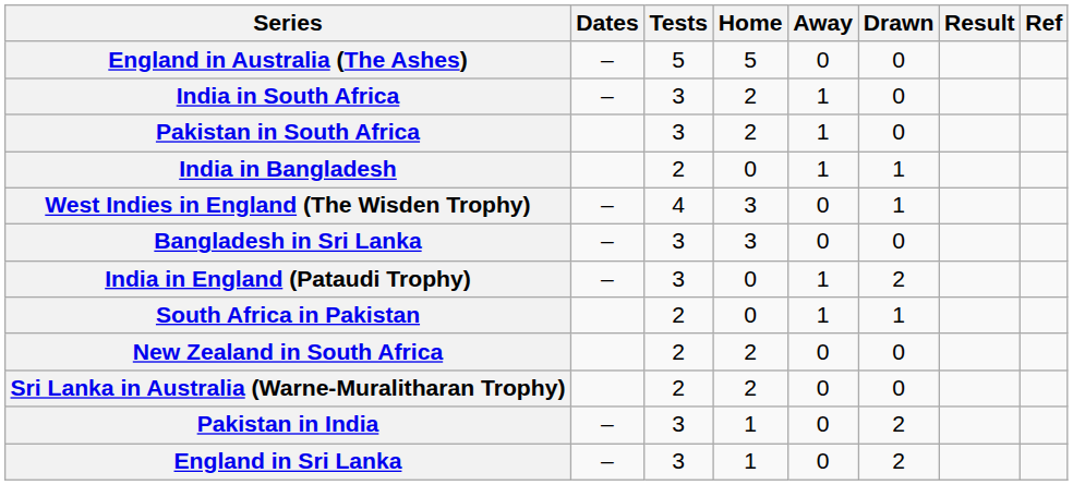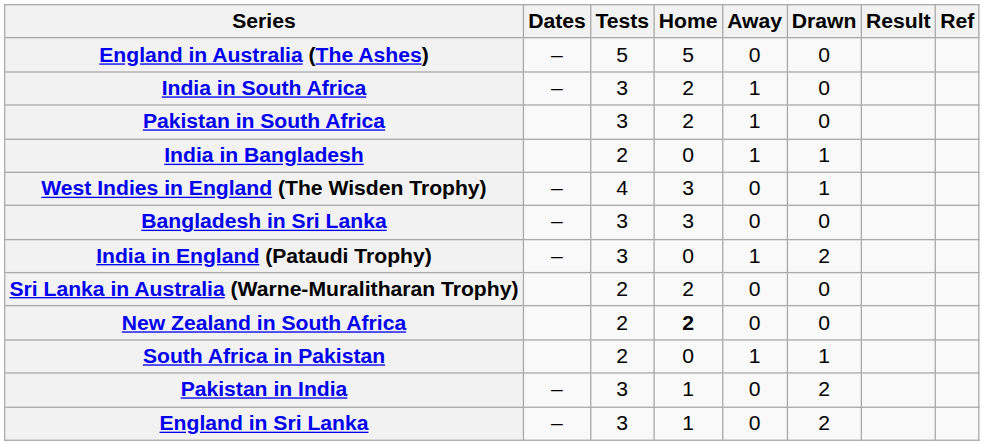 <table class="wikitable sortable" style="text-align:center;">
 <tr>
 <th scope="col">Series</th>
 <th scope="col">Dates</th>
 <th scope="col">Tests</th>
 <th scope="col">Home</th>
 <th scope="col">Away</th>
 <th scope="col">Drawn</th>
 <th scope="col">Result</th>
 <th scope="col" class="unsortable">Ref</th>
 </tr>
 <tr>
 <th scope="row"><a href='#'>England in Australia</a> (<a href='#'>The Ashes</a>)</th>
 <td> – </td>
 <td>5</td>
 <td>5</td>
 <td>0</td>
 <td>0</td>
 <td></td>
 <td></td>
 </tr>
 <tr>
 <th scope="row"><a href='#'>India in South Africa</a></th>
 <td> – </td>
 <td>3</td>
 <td>2</td>
 <td>1</td>
 <td>0</td>
 <td></td>
 <td></td>
 </tr>
 <tr>
 <th scope="row"><a href='#'>Pakistan in South Africa</a></th>
 <td></td>
 <td>3</td>
 <td>2</td>
 <td>1</td>
 <td>0</td>
 <td></td>
 <td></td>
 </tr>
 <tr>
 <th scope="row"><a href='#'>India in Bangladesh</a></th>
 <td></td>
 <td>2</td>
 <td>0</td>
 <td>1</td>
 <td>1</td>
 <td></td>
 <td></td>
 </tr>
 <tr>
 <th scope="row"><a href='#'>West Indies in England</a> (The Wisden Trophy)</th>
 <td> – </td>
 <td>4</td>
 <td>3</td>
 <td>0</td>
 <td>1</td>
 <td></td>
 <td></td>
 </tr>
 <tr>
 <th scope="row"><a href='#'>Bangladesh in Sri Lanka</a></th>
 <td> – </td>
 <td>3</td>
 <td>3</td>
 <td>0</td>
 <td>0</td>
 <td></td>
 <td></td>
 </tr>
 <tr>
 <th scope="row"><a href='#'>India in England</a> (Pataudi Trophy)</th>
 <td> – </td>
 <td>3</td>
 <td>0</td>
 <td>1</td>
 <td>2</td>
 <td></td>
 <td></td>
 </tr>
 <tr>
-<th scope="row"><a href='#'>South Africa in Pakistan</a></th>
-<td></td>
-<td>2</td>
-<td>0</td>
-<td>1</td>
-<td>1</td>
-<td></td>
-<td></td>
-</tr>
-<tr>
-<th scope="row"><a href='#'>New Zealand in South Africa</a></th>
+<th scope="row"><a href='#'>Sri Lanka in Australia</a> (Warne-Muralitharan Trophy)</th>
 <td></td>
 <td>2</td>
 <td>2</td>
 <td>0</td>
 <td>0</td>
 <td></td>
 <td></td>
 </tr>
 <tr>
-<th scope="row"><a href='#'>Sri Lanka in Australia</a> (Warne-Muralitharan Trophy)</th>
+<th scope="row"><a href='#'>New Zealand in South Africa</a></th>
 <td></td>
 <td>2</td>
+<td><strong>2</strong></td>
+<td>0</td>
+<td>0</td>
+<td></td>
+<td></td>
+</tr>
+<tr>
+<th scope="row"><a href='#'>South Africa in Pakistan</a></th>
+<td></td>
 <td>2</td>
 <td>0</td>
-<td>0</td>
+<td>1</td>
+<td>1</td>
 <td></td>
 <td></td>
 </tr>
 <tr>
 <th scope="row"><a href='#'>Pakistan in India</a></th>
 <td> – </td>
 <td>3</td>
 <td>1</td>
 <td>0</td>
 <td>2</td>
 <td></td>
 <td></td>
 </tr>
 <tr>
 <th scope="row"><a href='#'>England in Sri Lanka</a></th>
 <td> – </td>
 <td>3</td>
 <td>1</td>
 <td>0</td>
 <td>2</td>
 <td></td>
 <td></td>
 </tr>
 </table>
